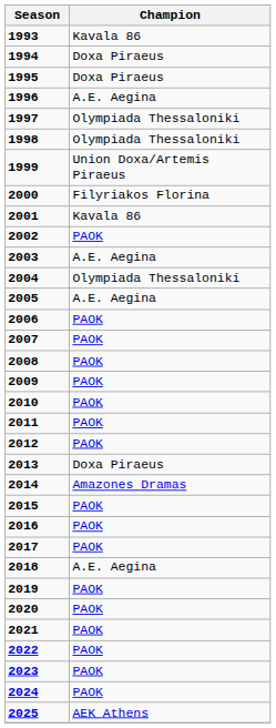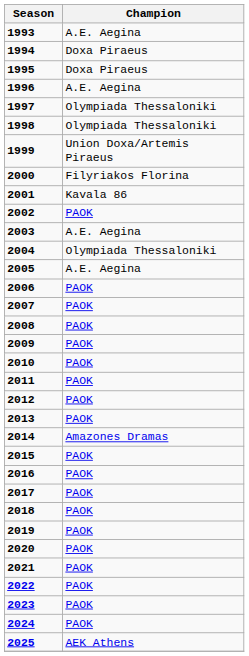 <table class="wikitable">
 <tr>
 <th width="60">Season</th>
 <th width="200">Champion</th>
 </tr>
 <tr>
 <td><strong>1993</strong></td>
-<td>Kavala 86</td>
+<td>A.E. Aegina</td>
 </tr>
 <tr>
 <td><strong>1994</strong></td>
 <td>Doxa Piraeus</td>
 </tr>
 <tr>
 <td><strong>1995</strong></td>
 <td>Doxa Piraeus</td>
 </tr>
 <tr>
 <td><strong>1996</strong></td>
 <td>A.E. Aegina</td>
 </tr>
 <tr>
 <td><strong>1997</strong></td>
 <td>Olympiada Thessaloniki</td>
 </tr>
 <tr>
 <td><strong>1998</strong></td>
 <td>Olympiada Thessaloniki</td>
 </tr>
 <tr>
 <td><strong>1999</strong></td>
 <td>Union Doxa/Artemis Piraeus</td>
 </tr>
 <tr>
 <td><strong>2000</strong></td>
 <td>Filyriakos Florina</td>
 </tr>
 <tr>
 <td><strong>2001</strong></td>
 <td>Kavala 86</td>
 </tr>
 <tr>
 <td><strong>2002</strong></td>
 <td><a href='#'>PAOK</a></td>
 </tr>
 <tr>
 <td><strong>2003</strong></td>
 <td>A.E. Aegina</td>
 </tr>
 <tr>
 <td><strong>2004</strong></td>
 <td>Olympiada Thessaloniki</td>
 </tr>
 <tr>
 <td><strong>2005</strong></td>
 <td>A.E. Aegina</td>
 </tr>
 <tr>
 <td><strong>2006</strong></td>
 <td><a href='#'>PAOK</a></td>
 </tr>
 <tr>
 <td><strong>2007</strong></td>
 <td><a href='#'>PAOK</a></td>
 </tr>
 <tr>
 <td><strong>2008</strong></td>
 <td><a href='#'>PAOK</a></td>
 </tr>
 <tr>
 <td><strong>2009</strong></td>
 <td><a href='#'>PAOK</a></td>
 </tr>
 <tr>
 <td><strong>2010</strong></td>
 <td><a href='#'>PAOK</a></td>
 </tr>
 <tr>
 <td><strong>2011</strong></td>
 <td><a href='#'>PAOK</a></td>
 </tr>
 <tr>
 <td><strong>2012</strong></td>
 <td><a href='#'>PAOK</a></td>
 </tr>
 <tr>
 <td><strong>2013</strong></td>
-<td>Doxa Piraeus</td>
+<td><a href='#'>PAOK</a></td>
 </tr>
 <tr>
 <td><strong>2014</strong></td>
 <td><a href='#'>Amazones Dramas</a></td>
 </tr>
 <tr>
 <td><strong>2015</strong></td>
 <td><a href='#'>PAOK</a></td>
 </tr>
 <tr>
 <td><strong>2016</strong></td>
 <td><a href='#'>PAOK</a></td>
 </tr>
 <tr>
 <td><strong>2017</strong></td>
 <td><a href='#'>PAOK</a></td>
 </tr>
 <tr>
 <td><strong>2018</strong></td>
-<td>A.E. Aegina</td>
+<td><a href='#'>PAOK</a></td>
 </tr>
 <tr>
 <td><strong>2019</strong></td>
 <td><a href='#'>PAOK</a></td>
 </tr>
 <tr>
 <td><strong>2020</strong></td>
 <td><a href='#'>PAOK</a></td>
 </tr>
 <tr>
 <td><strong>2021</strong></td>
 <td><a href='#'>PAOK</a></td>
 </tr>
 <tr>
 <td><strong><a href='#'>2022</a></strong></td>
 <td><a href='#'>PAOK</a></td>
 </tr>
 <tr>
 <td><strong><a href='#'>2023</a></strong></td>
 <td><a href='#'>PAOK</a></td>
 </tr>
 <tr>
 <td><strong><a href='#'>2024</a></strong></td>
 <td><a href='#'>PAOK</a></td>
 </tr>
 <tr>
 <td><strong><a href='#'>2025</a></strong></td>
 <td><a href='#'>AEK Athens</a></td>
 </tr>
 <tr>
 </tr>
 </table>
